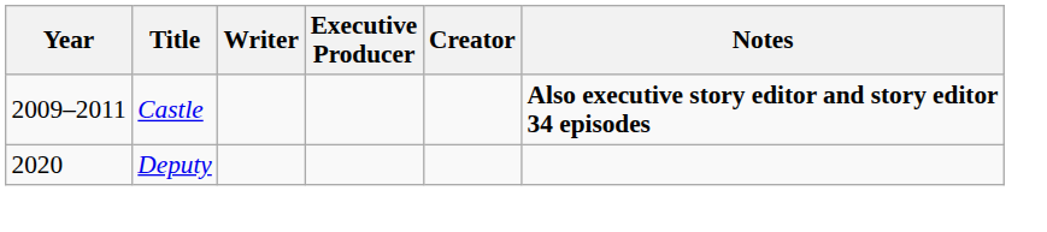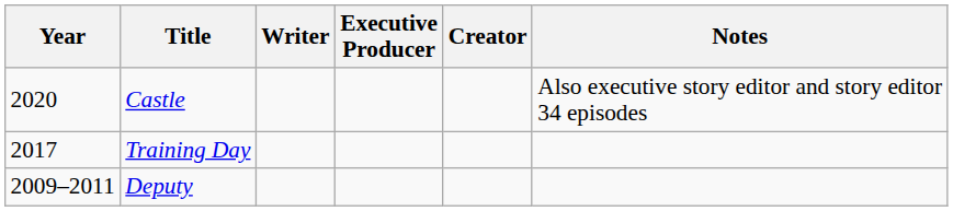 <table class="wikitable">
 <tr>
 <th>Year</th>
 <th>Title</th>
 <th>Writer</th>
 <th>Executive<br>Producer</th>
 <th>Creator</th>
 <th>Notes</th>
 </tr>
 <tr>
-<td>2009–2011</td>
+<td>2020</td>
 <td><em><a href='#'>Castle</a></em></td>
 <td></td>
 <td></td>
 <td></td>
-<td><strong>Also executive story editor and story editor<br>34 episodes</strong></td>
+<td>Also executive story editor and story editor<br>34 episodes</td>
 </tr>
 <tr>
-<td>2020</td>
+<td>2017</td>
+<td><em><a href='#'>Training Day</a></em></td>
+<td></td>
+<td></td>
+<td></td>
+<td></td>
+</tr>
+<tr>
+<td>2009–2011</td>
 <td><em><a href='#'>Deputy</a></em></td>
 <td></td>
 <td></td>
 <td></td>
 <td></td>
 </tr>
 </table>
